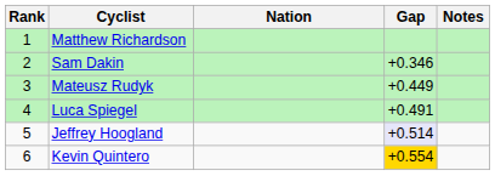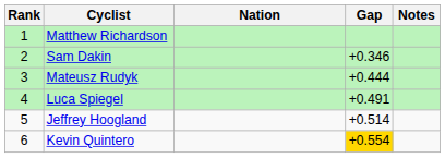 <table class="wikitable" style="text-align:center">
 <tr>
 <th width=30>Rank</th>
 <th width=150>Cyclist</th>
 <th width=200>Nation</th>
 <th width=30>Gap</th>
 <th width=50>Notes</th>
 </tr>
 <tr bgcolor=#bbf3bb>
 <td>1</td>
 <td align=left><a href='#'>Matthew Richardson</a></td>
 <td align=left></td>
 <td></td>
 <td></td>
 </tr>
 <tr bgcolor=#bbf3bb>
 <td>2</td>
 <td align=left><a href='#'>Sam Dakin</a></td>
 <td align=left></td>
 <td>+0.346</td>
 <td></td>
 </tr>
 <tr bgcolor=#bbf3bb>
 <td>3</td>
 <td align=left><a href='#'>Mateusz Rudyk</a></td>
 <td align=left></td>
-<td>+0.449</td>
+<td>+0.444</td>
 <td></td>
 </tr>
 <tr bgcolor=#bbf3bb>
 <td>4</td>
 <td align=left><a href='#'>Luca Spiegel</a></td>
 <td align=left></td>
 <td>+0.491</td>
 <td></td>
 </tr>
 <tr>
 <td>5</td>
 <td align=left><a href='#'>Jeffrey Hoogland</a></td>
 <td align=left></td>
-<td style="background: lavender;">+0.514</td>
+<td>+0.514</td>
 <td></td>
 </tr>
 <tr>
 <td>6</td>
 <td align=left><a href='#'>Kevin Quintero</a></td>
 <td align=left></td>
 <td style="background: gold;">+0.554</td>
 <td></td>
 </tr>
 </table>
